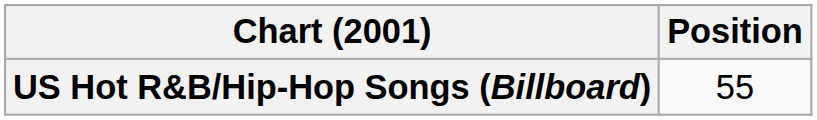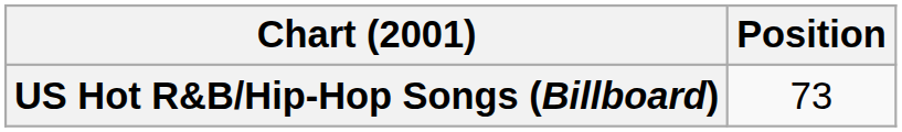 <table class="wikitable plainrowheaders" style="text-align:center">
 <tr>
 <th scope="col">Chart (2001)</th>
 <th scope="col">Position</th>
 </tr>
 <tr>
 <th scope="row">US Hot R&B/Hip-Hop Songs (<em>Billboard</em>)</th>
-<td>55</td>
+<td>73</td>
 </tr>
 </table>
